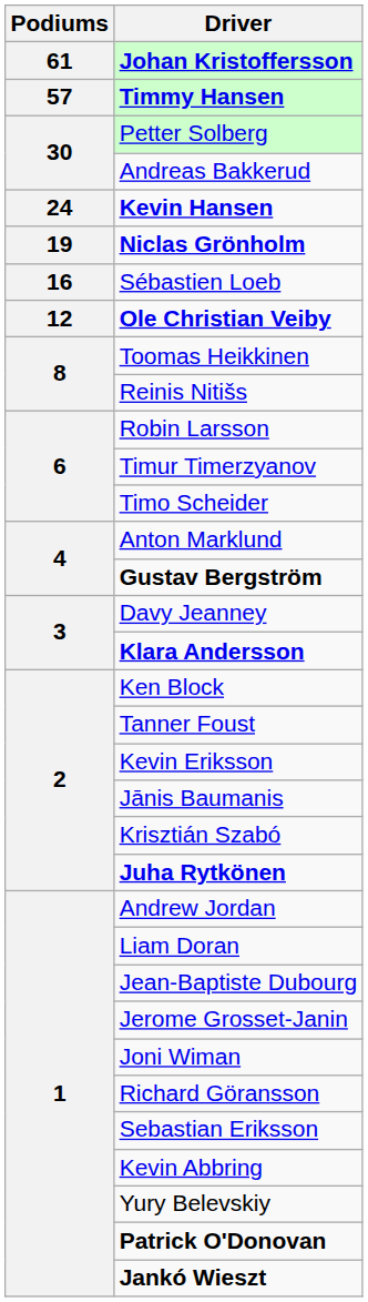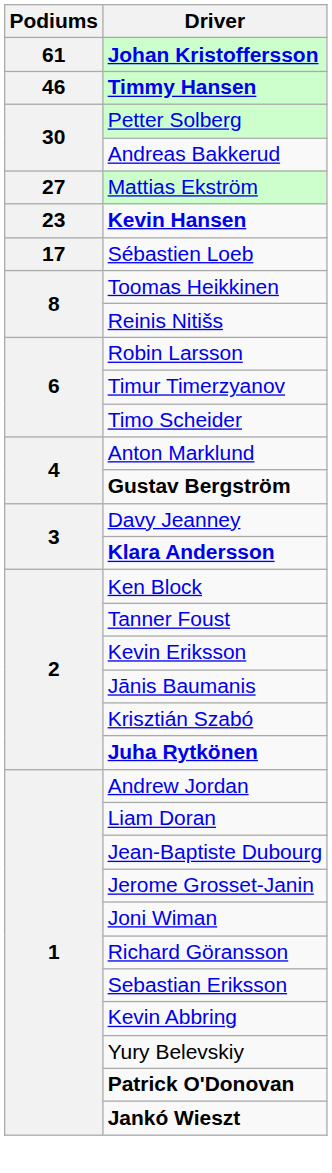 <table class="plainrowheaders wikitable">
 <tr>
 <th scope=col>Podiums</th>
 <th scope=col>Driver</th>
 </tr>
 <tr>
 <th>61</th>
 <td style="background:#cfc;"> <strong><a href='#'>Johan Kristoffersson</a></strong></td>
 </tr>
 <tr>
-<th>57</th>
+<th>46</th>
 <td style="background:#cfc;"> <strong><a href='#'>Timmy Hansen</a></strong></td>
 </tr>
 <tr>
 <th rowspan=2>30</th>
 <td style="background:#cfc;"> <a href='#'>Petter Solberg</a></td>
 </tr>
 <tr>
 <td> <a href='#'>Andreas Bakkerud</a></td>
 </tr>
 <tr>
-<th>24</th>
+<th>27</th>
+<td style="background:#cfc;"> <a href='#'>Mattias Ekström</a></td>
+</tr>
+<tr>
+<th>23</th>
 <td> <strong><a href='#'>Kevin Hansen</a></strong></td>
 </tr>
 <tr>
-<th>19</th>
-<td> <strong><a href='#'>Niclas Grönholm</a></strong></td>
-</tr>
-<tr>
-<th>16</th>
+<th>17</th>
 <td> <a href='#'>Sébastien Loeb</a></td>
-</tr>
-<tr>
-<th>12</th>
-<td> <strong><a href='#'>Ole Christian Veiby</a></strong></td>
 </tr>
 <tr>
 <th rowspan=2>8</th>
 <td> <a href='#'>Toomas Heikkinen</a></td>
 </tr>
 <tr>
 <td> <a href='#'>Reinis Nitišs</a></td>
 </tr>
 <tr>
 <th rowspan="3">6</th>
 <td> <a href='#'>Robin Larsson</a></td>
 </tr>
 <tr>
 <td> <a href='#'>Timur Timerzyanov</a></td>
 </tr>
 <tr>
 <td> <a href='#'>Timo Scheider</a></td>
 </tr>
 <tr>
 <th rowspan=2>4</th>
 <td> <a href='#'>Anton Marklund</a></td>
 </tr>
 <tr>
 <td> <strong>Gustav Bergström</strong></td>
 </tr>
 <tr>
 <th rowspan=2>3</th>
 <td> <a href='#'>Davy Jeanney</a></td>
 </tr>
 <tr>
 <td> <strong><a href='#'>Klara Andersson</a></strong></td>
 </tr>
 <tr>
 <th rowspan="6">2</th>
 <td> <a href='#'>Ken Block</a></td>
 </tr>
 <tr>
 <td> <a href='#'>Tanner Foust</a></td>
 </tr>
 <tr>
 <td> <a href='#'>Kevin Eriksson</a></td>
 </tr>
 <tr>
 <td> <a href='#'>Jānis Baumanis</a></td>
 </tr>
 <tr>
 <td> <a href='#'>Krisztián Szabó</a></td>
 </tr>
 <tr>
 <td> <strong><a href='#'>Juha Rytkönen</a></strong></td>
 </tr>
 <tr>
 <th rowspan="11">1</th>
 <td> <a href='#'>Andrew Jordan</a></td>
 </tr>
 <tr>
 <td> <a href='#'>Liam Doran</a></td>
 </tr>
 <tr>
 <td> <a href='#'>Jean-Baptiste Dubourg</a></td>
 </tr>
 <tr>
 <td> <a href='#'>Jerome Grosset-Janin</a></td>
 </tr>
 <tr>
 <td> <a href='#'>Joni Wiman</a></td>
 </tr>
 <tr>
 <td> <a href='#'>Richard Göransson</a></td>
 </tr>
 <tr>
 <td> <a href='#'>Sebastian Eriksson</a></td>
 </tr>
 <tr>
 <td> <a href='#'>Kevin Abbring</a></td>
 </tr>
 <tr>
 <td> Yury Belevskiy</td>
 </tr>
 <tr>
 <td> <strong>Patrick O'Donovan</strong></td>
 </tr>
 <tr>
 <td> <strong>Jankó Wieszt</strong></td>
 </tr>
 </table>
